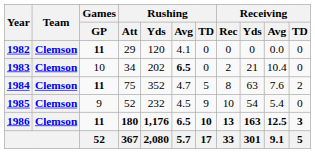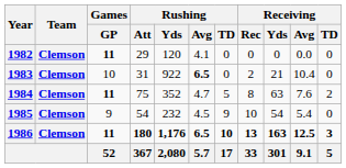 <table class="wikitable" style="text-align:center;">
 <tr>
 <th rowspan="2">Year</th>
 <th rowspan="2">Team</th>
 <th colspan="1">Games</th>
 <th colspan="4">Rushing</th>
 <th colspan="4">Receiving</th>
 </tr>
 <tr>
 <th>GP</th>
 <th>Att</th>
 <th>Yds</th>
 <th>Avg</th>
 <th>TD</th>
 <th>Rec</th>
 <th>Yds</th>
 <th>Avg</th>
 <th>TD</th>
 </tr>
 <tr>
 <th><a href='#'>1982</a></th>
 <th><a href='#'>Clemson</a></th>
 <td><strong>11</strong></td>
 <td>29</td>
 <td>120</td>
 <td>4.1</td>
 <td>0</td>
 <td>0</td>
 <td>0</td>
 <td>0.0</td>
 <td>0</td>
 </tr>
 <tr>
 <th><a href='#'>1983</a></th>
 <th><a href='#'>Clemson</a></th>
 <td>10</td>
-<td>34</td>
-<td>202</td>
+<td>31</td>
+<td>922</td>
 <td><strong>6.5</strong></td>
 <td>0</td>
 <td>2</td>
 <td>21</td>
 <td>10.4</td>
 <td>0</td>
 </tr>
 <tr>
 <th><a href='#'>1984</a></th>
 <th><a href='#'>Clemson</a></th>
 <td><strong>11</strong></td>
 <td>75</td>
 <td>352</td>
 <td>4.7</td>
 <td>5</td>
 <td>8</td>
 <td>63</td>
 <td>7.6</td>
 <td>2</td>
 </tr>
 <tr>
 <th><a href='#'>1985</a></th>
 <th><a href='#'>Clemson</a></th>
 <td>9</td>
-<td>52</td>
+<td>54</td>
 <td>232</td>
 <td>4.5</td>
 <td>9</td>
 <td>10</td>
 <td>54</td>
 <td>5.4</td>
 <td>0</td>
 </tr>
 <tr>
 <th><a href='#'>1986</a></th>
 <th><a href='#'>Clemson</a></th>
 <td><strong>11</strong></td>
 <td><strong>180</strong></td>
 <td><strong>1,176</strong></td>
 <td><strong>6.5</strong></td>
 <td><strong>10</strong></td>
 <td><strong>13</strong></td>
 <td><strong>163</strong></td>
 <td><strong>12.5</strong></td>
 <td><strong>3</strong></td>
 </tr>
 <tr>
 <th colspan="2"></th>
 <th>52</th>
 <th>367</th>
 <th>2,080</th>
 <th>5.7</th>
 <th>17</th>
 <th>33</th>
 <th>301</th>
 <th>9.1</th>
 <th>5</th>
 </tr>
 </table>
